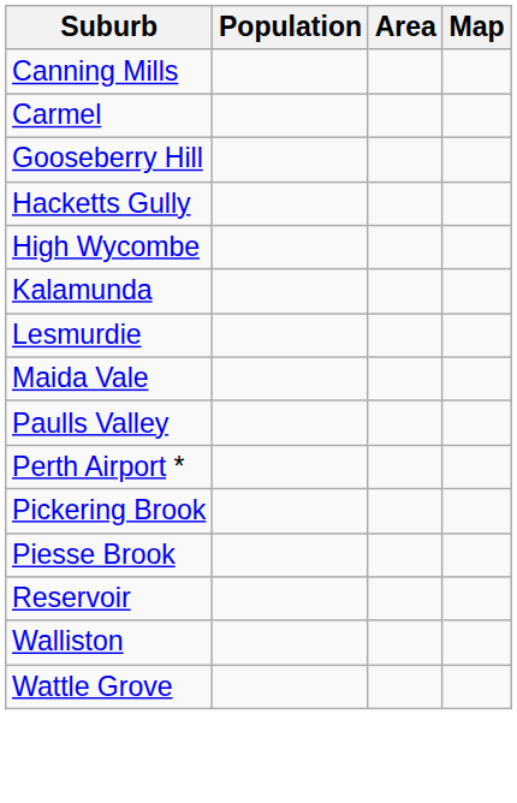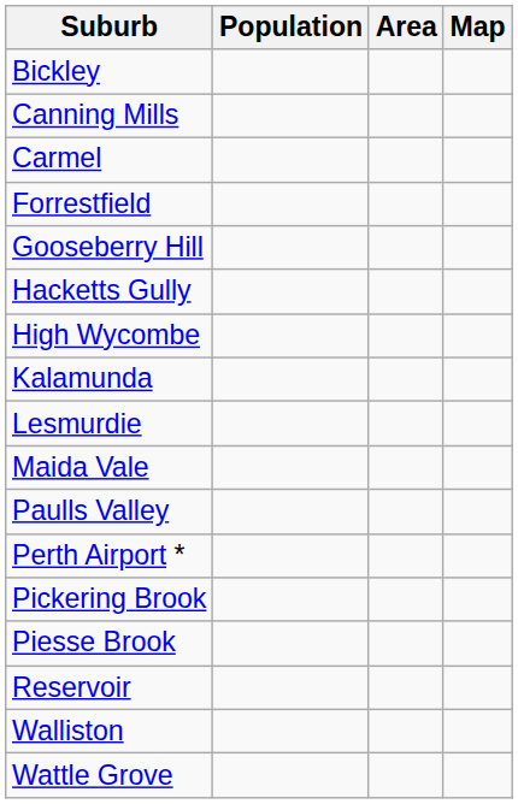 <table class="wikitable sortable">
 <tr>
 <th>Suburb</th>
 <th data-sort-type=number>Population</th>
 <th data-sort-type=number>Area</th>
 <th>Map</th>
+</tr>
+<tr>
+<td><a href='#'>Bickley</a></td>
+<td></td>
+<td></td>
+<td></td>
 </tr>
 <tr>
 <td><a href='#'>Canning Mills</a></td>
 <td></td>
 <td></td>
 <td></td>
 </tr>
 <tr>
 <td><a href='#'>Carmel</a></td>
+<td></td>
+<td></td>
+<td></td>
+</tr>
+<tr>
+<td><a href='#'>Forrestfield</a></td>
 <td></td>
 <td></td>
 <td></td>
 </tr>
 <tr>
 <td><a href='#'>Gooseberry Hill</a></td>
 <td></td>
 <td></td>
 <td></td>
 </tr>
 <tr>
 <td><a href='#'>Hacketts Gully</a></td>
 <td></td>
 <td></td>
 <td></td>
 </tr>
 <tr>
 <td><a href='#'>High Wycombe</a></td>
 <td></td>
 <td></td>
 <td></td>
 </tr>
 <tr>
 <td><a href='#'>Kalamunda</a></td>
 <td></td>
 <td></td>
 <td></td>
 </tr>
 <tr>
 <td><a href='#'>Lesmurdie</a></td>
 <td></td>
 <td></td>
 <td></td>
 </tr>
 <tr>
 <td><a href='#'>Maida Vale</a></td>
 <td></td>
 <td></td>
 <td></td>
 </tr>
 <tr>
 <td><a href='#'>Paulls Valley</a></td>
 <td></td>
 <td></td>
 <td></td>
 </tr>
 <tr>
 <td><a href='#'>Perth Airport</a> *</td>
 <td></td>
 <td></td>
 <td></td>
 </tr>
 <tr>
 <td><a href='#'>Pickering Brook</a></td>
 <td></td>
 <td></td>
 <td></td>
 </tr>
 <tr>
 <td><a href='#'>Piesse Brook</a></td>
 <td></td>
 <td></td>
 <td></td>
 </tr>
 <tr>
 <td><a href='#'>Reservoir</a></td>
 <td></td>
 <td></td>
 <td></td>
 </tr>
 <tr>
 <td><a href='#'>Walliston</a></td>
 <td></td>
 <td></td>
 <td></td>
 </tr>
 <tr>
 <td><a href='#'>Wattle Grove</a></td>
 <td></td>
 <td></td>
 <td></td>
 </tr>
 </table>
